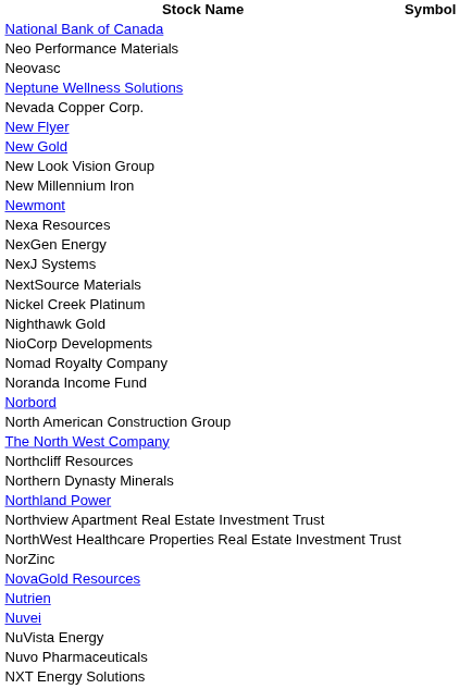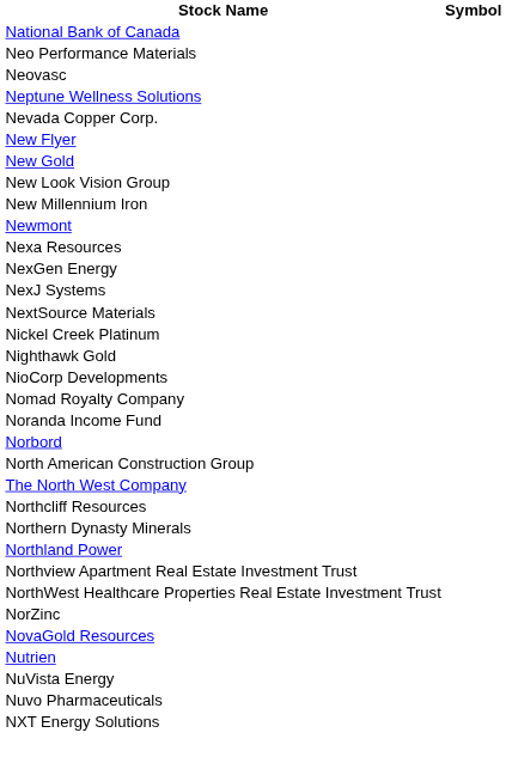 <table style="background:transparent;">
 <tr>
 <th>Stock Name</th>
 <th>Symbol</th>
 </tr>
 <tr --->
 <td><a href='#'>National Bank of Canada</a></td>
 <td></td>
 </tr>
 <tr --->
 <td>Neo Performance Materials</td>
 <td></td>
 </tr>
 <tr --->
 <td>Neovasc</td>
 <td></td>
 </tr>
 <tr --->
 <td><a href='#'>Neptune Wellness Solutions</a></td>
 <td></td>
 </tr>
 <tr --->
 <td>Nevada Copper Corp.</td>
 <td></td>
 </tr>
 <tr --->
 <td><a href='#'>New Flyer</a></td>
 <td></td>
 </tr>
 <tr --->
 <td><a href='#'>New Gold</a></td>
 <td></td>
 </tr>
 <tr --->
 <td>New Look Vision Group</td>
 <td></td>
 </tr>
 <tr --->
 <td>New Millennium Iron</td>
 <td></td>
 </tr>
 <tr --->
 <td><a href='#'>Newmont</a></td>
 <td></td>
 </tr>
 <tr --->
 <td>Nexa Resources</td>
 <td></td>
 </tr>
 <tr>
 <td>NexGen Energy</td>
 <td></td>
 </tr>
 <tr --->
 <td>NexJ Systems</td>
 <td></td>
 </tr>
 <tr>
 <td>NextSource Materials</td>
 <td></td>
 </tr>
 <tr --->
 <td>Nickel Creek Platinum</td>
 <td></td>
 </tr>
 <tr>
 <td>Nighthawk Gold</td>
 <td></td>
 </tr>
 <tr --->
 <td>NioCorp Developments</td>
 <td></td>
 </tr>
 <tr --->
 <td>Nomad Royalty Company</td>
 <td></td>
 </tr>
 <tr --->
 <td>Noranda Income Fund</td>
 <td></td>
 </tr>
 <tr --->
 <td><a href='#'>Norbord</a></td>
 <td></td>
 </tr>
 <tr --->
 <td>North American Construction Group</td>
 <td></td>
 </tr>
 <tr --->
 <td><a href='#'>The North West Company</a></td>
 <td></td>
 </tr>
 <tr --->
 <td>Northcliff Resources</td>
 <td></td>
 </tr>
 <tr --->
 <td>Northern Dynasty Minerals</td>
 <td></td>
 </tr>
 <tr --->
 <td><a href='#'>Northland Power</a></td>
 <td></td>
 </tr>
 <tr>
 <td>Northview Apartment Real Estate Investment Trust</td>
 <td></td>
 </tr>
 <tr --->
 <td>NorthWest Healthcare Properties Real Estate Investment Trust</td>
 <td></td>
 </tr>
 <tr --->
 <td>NorZinc</td>
 <td></td>
 </tr>
 <tr --->
 <td><a href='#'>NovaGold Resources</a></td>
 <td></td>
 </tr>
 <tr --->
 <td><a href='#'>Nutrien</a></td>
 <td></td>
 </tr>
-<tr --->
-<td><a href='#'>Nuvei</a></td>
-<td></td>
-</tr>
 <tr>
 <td>NuVista Energy</td>
 <td></td>
 </tr>
 <tr --->
 <td>Nuvo Pharmaceuticals</td>
 <td></td>
 </tr>
 <tr>
 <td>NXT Energy Solutions</td>
 <td></td>
 </tr>
 <tr --->
 </tr>
 </table>
